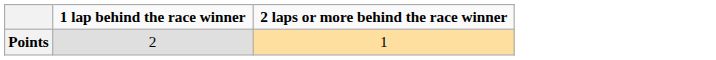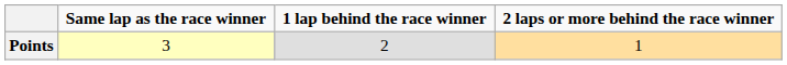 <table class="wikitable" style="font-size:85%; text-align:center">
 <tr>
 <th></th>
+<td> <strong>Same lap as the race winner</strong> </td>
 <td> <strong>1 lap behind the race winner</strong> </td>
 <td> <strong>2 laps or more behind the race winner</strong> </td>
 </tr>
 <tr>
 <th>Points</th>
+<td style="background:#ffffbf;">3</td>
 <td style="background:#dfdfdf;">2</td>
 <td style="background:#ffdf9f;">1</td>
 </tr>
 </table>
